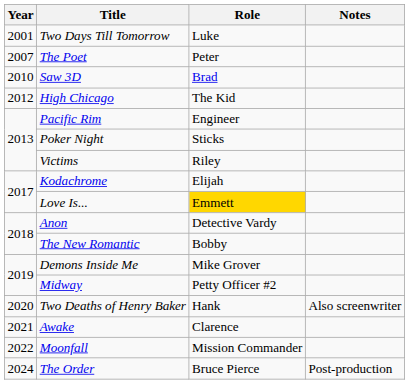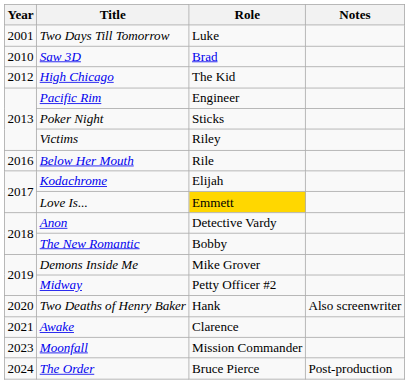 <table class="wikitable sortable">
 <tr>
 <th>Year</th>
 <th>Title</th>
 <th>Role</th>
 <th class="unsortable">Notes</th>
 </tr>
 <tr>
 <td>2001</td>
 <td><em>Two Days Till Tomorrow</em></td>
 <td>Luke</td>
-<td></td>
-</tr>
-<tr>
-<td>2007</td>
-<td data-sort-value="Poet, The"><em><a href='#'>The Poet</a></em></td>
-<td>Peter</td>
 <td></td>
 </tr>
 <tr>
 <td>2010</td>
 <td><em><a href='#'>Saw 3D</a></em></td>
 <td><a href='#'>Brad</a></td>
 <td></td>
 </tr>
 <tr>
 <td>2012</td>
 <td><em><a href='#'>High Chicago</a></em></td>
 <td>The Kid</td>
 <td></td>
 </tr>
 <tr>
 <td rowspan="3">2013</td>
 <td><em><a href='#'>Pacific Rim</a></em></td>
 <td>Engineer</td>
 <td></td>
 </tr>
 <tr>
 <td><em>Poker Night</em></td>
 <td>Sticks</td>
 <td></td>
 </tr>
 <tr>
 <td><em>Victims</em></td>
 <td>Riley</td>
+<td></td>
+</tr>
+<tr>
+<td>2016</td>
+<td><em><a href='#'>Below Her Mouth</a></em></td>
+<td>Rile</td>
 <td></td>
 </tr>
 <tr>
 <td rowspan="2">2017</td>
 <td><em><a href='#'>Kodachrome</a></em></td>
 <td>Elijah</td>
 <td></td>
 </tr>
 <tr>
 <td><em>Love Is...</em></td>
 <td style="background: gold;">Emmett</td>
 <td></td>
 </tr>
 <tr>
 <td rowspan="2">2018</td>
 <td><em><a href='#'>Anon</a></em></td>
 <td>Detective Vardy</td>
 <td></td>
 </tr>
 <tr>
 <td data-sort-value="New Romantic, The"><em><a href='#'>The New Romantic</a></em></td>
 <td>Bobby</td>
 <td></td>
 </tr>
 <tr>
 <td rowspan="2">2019</td>
 <td><em>Demons Inside Me</em></td>
 <td>Mike Grover</td>
 <td></td>
 </tr>
 <tr>
 <td><em><a href='#'>Midway</a></em></td>
 <td>Petty Officer #2</td>
 <td></td>
 </tr>
 <tr>
 <td>2020</td>
 <td><em>Two Deaths of Henry Baker</em></td>
 <td>Hank</td>
 <td>Also screenwriter</td>
 </tr>
 <tr>
 <td>2021</td>
 <td><em><a href='#'>Awake</a></em></td>
 <td>Clarence</td>
 <td></td>
 </tr>
 <tr>
-<td>2022</td>
+<td>2023</td>
 <td><em><a href='#'>Moonfall</a></em></td>
 <td>Mission Commander</td>
 <td></td>
 </tr>
 <tr>
 <td>2024</td>
 <td data-sort-value="Order, The"><em><a href='#'>The Order</a></em></td>
 <td>Bruce Pierce</td>
 <td>Post-production</td>
 </tr>
 </table>
